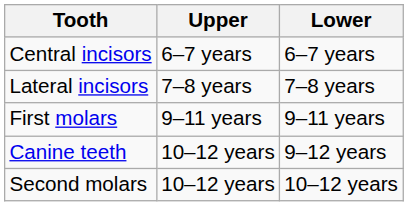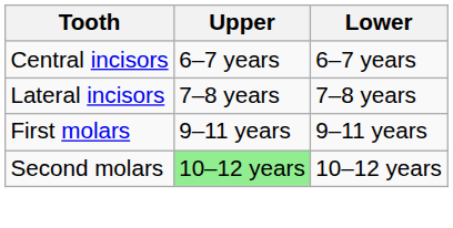 <table class="wikitable">
 <tr>
 <th>Tooth</th>
 <th>Upper</th>
 <th>Lower</th>
 </tr>
 <tr>
 <td>Central <a href='#'>incisors</a></td>
 <td>6–7 years</td>
 <td>6–7 years</td>
 </tr>
 <tr>
 <td>Lateral <a href='#'>incisors</a></td>
 <td>7–8 years</td>
 <td>7–8 years</td>
 </tr>
 <tr>
 <td>First <a href='#'>molars</a></td>
 <td>9–11 years</td>
 <td>9–11 years</td>
 </tr>
 <tr>
-<td><a href='#'>Canine teeth</a></td>
-<td>10–12 years</td>
-<td>9–12 years</td>
-</tr>
-<tr>
 <td>Second molars</td>
-<td>10–12 years</td>
+<td style="background: lightgreen;">10–12 years</td>
 <td>10–12 years</td>
 </tr>
 </table>
